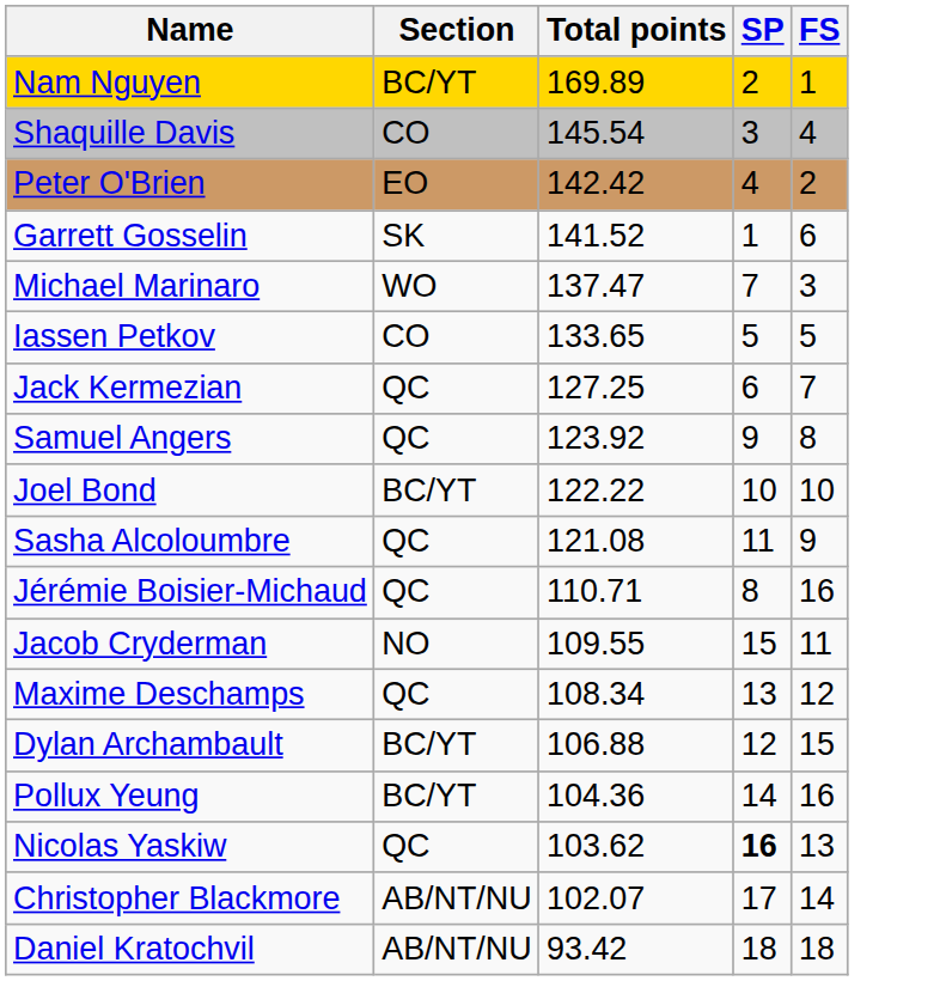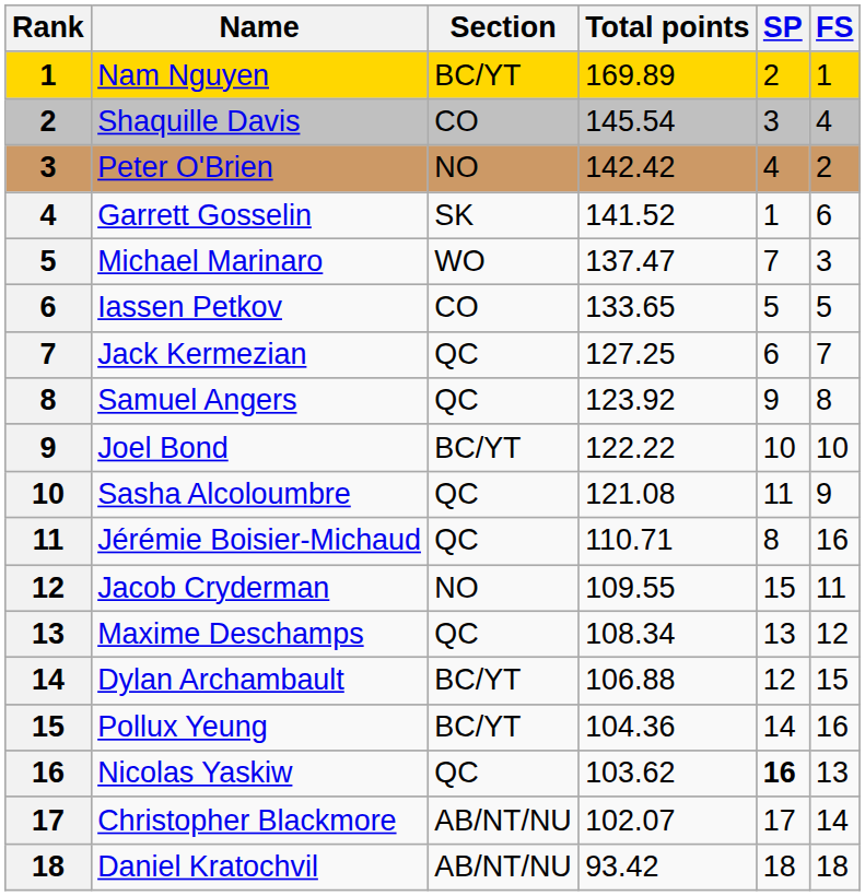 <table class="wikitable sortable">
 <tr>
+<th>Rank</th>
 <th>Name</th>
 <th>Section</th>
 <th>Total points</th>
 <th><a href='#'>SP</a></th>
 <th><a href='#'>FS</a></th>
 </tr>
 <tr bgcolor="gold">
+<td align="center"><strong>1</strong></td>
 <td><a href='#'>Nam Nguyen</a></td>
 <td>BC/YT</td>
 <td>169.89</td>
 <td>2</td>
 <td>1</td>
 </tr>
 <tr bgcolor="silver">
+<td align="center"><strong>2</strong></td>
 <td><a href='#'>Shaquille Davis</a></td>
 <td>CO</td>
 <td>145.54</td>
 <td>3</td>
 <td>4</td>
 </tr>
 <tr bgcolor="cc9966">
+<td align="center"><strong>3</strong></td>
 <td><a href='#'>Peter O'Brien</a></td>
-<td>EO</td>
+<td>NO</td>
 <td>142.42</td>
 <td>4</td>
 <td>2</td>
 </tr>
 <tr>
+<th>4</th>
 <td><a href='#'>Garrett Gosselin</a></td>
 <td>SK</td>
 <td>141.52</td>
 <td>1</td>
 <td>6</td>
 </tr>
 <tr>
+<th>5</th>
 <td><a href='#'>Michael Marinaro</a></td>
 <td>WO</td>
 <td>137.47</td>
 <td>7</td>
 <td>3</td>
 </tr>
 <tr>
+<th>6</th>
 <td><a href='#'>Iassen Petkov</a></td>
 <td>CO</td>
 <td>133.65</td>
 <td>5</td>
 <td>5</td>
 </tr>
 <tr>
+<th>7</th>
 <td><a href='#'>Jack Kermezian</a></td>
 <td>QC</td>
 <td>127.25</td>
 <td>6</td>
 <td>7</td>
 </tr>
 <tr>
+<th>8</th>
 <td><a href='#'>Samuel Angers</a></td>
 <td>QC</td>
 <td>123.92</td>
 <td>9</td>
 <td>8</td>
 </tr>
 <tr>
+<th>9</th>
 <td><a href='#'>Joel Bond</a></td>
 <td>BC/YT</td>
 <td>122.22</td>
 <td>10</td>
 <td>10</td>
 </tr>
 <tr>
+<th>10</th>
 <td><a href='#'>Sasha Alcoloumbre</a></td>
 <td>QC</td>
 <td>121.08</td>
 <td>11</td>
 <td>9</td>
 </tr>
 <tr>
+<th>11</th>
 <td><a href='#'>Jérémie Boisier-Michaud</a></td>
 <td>QC</td>
 <td>110.71</td>
 <td>8</td>
 <td>16</td>
 </tr>
 <tr>
+<th>12</th>
 <td><a href='#'>Jacob Cryderman</a></td>
 <td>NO</td>
 <td>109.55</td>
 <td>15</td>
 <td>11</td>
 </tr>
 <tr>
+<th>13</th>
 <td><a href='#'>Maxime Deschamps</a></td>
 <td>QC</td>
 <td>108.34</td>
 <td>13</td>
 <td>12</td>
 </tr>
 <tr>
+<th>14</th>
 <td><a href='#'>Dylan Archambault</a></td>
 <td>BC/YT</td>
 <td>106.88</td>
 <td>12</td>
 <td>15</td>
 </tr>
 <tr>
+<th>15</th>
 <td><a href='#'>Pollux Yeung</a></td>
 <td>BC/YT</td>
 <td>104.36</td>
 <td>14</td>
 <td>16</td>
 </tr>
 <tr>
+<th>16</th>
 <td><a href='#'>Nicolas Yaskiw</a></td>
 <td>QC</td>
 <td>103.62</td>
 <td><strong>16</strong></td>
 <td>13</td>
 </tr>
 <tr>
+<th>17</th>
 <td><a href='#'>Christopher Blackmore</a></td>
 <td>AB/NT/NU</td>
 <td>102.07</td>
 <td>17</td>
 <td>14</td>
 </tr>
 <tr>
+<th>18</th>
 <td><a href='#'>Daniel Kratochvil</a></td>
 <td>AB/NT/NU</td>
 <td>93.42</td>
 <td>18</td>
 <td>18</td>
 </tr>
 </table>
